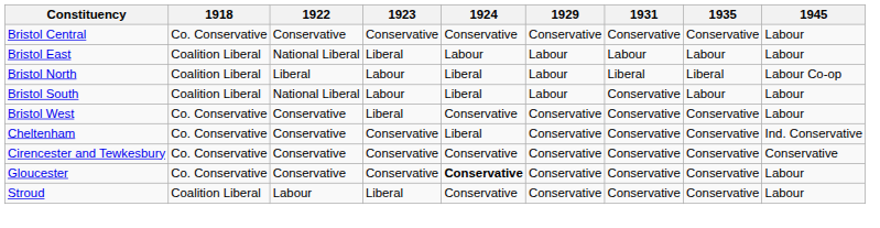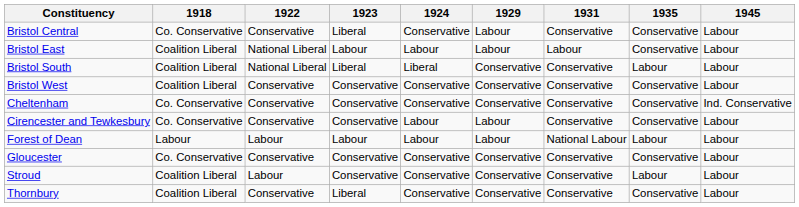 <table class="wikitable">
 <tr>
 <th>Constituency</th>
 <th>1918</th>
 <th>1922</th>
 <th>1923</th>
 <th>1924</th>
 <th>1929</th>
 <th>1931</th>
 <th>1935</th>
 <th>1945</th>
 </tr>
 <tr>
 <td><a href='#'>Bristol Central</a></td>
 <td bgcolor=>Co. Conservative</td>
 <td bgcolor=>Conservative</td>
+<td bgcolor=>Liberal</td>
 <td bgcolor=>Conservative</td>
-<td bgcolor=>Conservative</td>
-<td bgcolor=>Conservative</td>
+<td bgcolor=>Labour</td>
 <td bgcolor=>Conservative</td>
 <td bgcolor=>Conservative</td>
 <td bgcolor=>Labour</td>
 </tr>
 <tr>
 <td><a href='#'>Bristol East</a></td>
 <td bgcolor=>Coalition Liberal</td>
 <td bgcolor=>National Liberal</td>
-<td bgcolor=>Liberal</td>
 <td bgcolor=>Labour</td>
 <td bgcolor=>Labour</td>
 <td bgcolor=>Labour</td>
 <td bgcolor=>Labour</td>
+<td bgcolor=>Conservative</td>
 <td bgcolor=>Labour</td>
-</tr>
-<tr>
-<td><a href='#'>Bristol North</a></td>
-<td bgcolor=>Coalition Liberal</td>
-<td bgcolor=>Liberal</td>
-<td bgcolor=>Labour</td>
-<td bgcolor=>Liberal</td>
-<td bgcolor=>Labour</td>
-<td bgcolor=>Liberal</td>
-<td bgcolor=>Liberal</td>
-<td bgcolor=>Labour Co-op</td>
 </tr>
 <tr>
 <td><a href='#'>Bristol South</a></td>
 <td bgcolor=>Coalition Liberal</td>
 <td bgcolor=>National Liberal</td>
-<td bgcolor=>Labour</td>
 <td bgcolor=>Liberal</td>
-<td bgcolor=>Labour</td>
+<td bgcolor=>Liberal</td>
+<td bgcolor=>Conservative</td>
 <td bgcolor=>Conservative</td>
 <td bgcolor=>Labour</td>
 <td bgcolor=>Labour</td>
 </tr>
 <tr>
 <td><a href='#'>Bristol West</a></td>
-<td bgcolor=>Co. Conservative</td>
+<td bgcolor=>Coalition Liberal</td>
 <td bgcolor=>Conservative</td>
-<td bgcolor=>Liberal</td>
+<td bgcolor=>Conservative</td>
 <td bgcolor=>Conservative</td>
 <td bgcolor=>Conservative</td>
 <td bgcolor=>Conservative</td>
 <td bgcolor=>Conservative</td>
 <td bgcolor=>Labour</td>
 </tr>
 <tr>
 <td><a href='#'>Cheltenham</a></td>
 <td bgcolor=>Co. Conservative</td>
 <td bgcolor=>Conservative</td>
 <td bgcolor=>Conservative</td>
-<td bgcolor=>Liberal</td>
+<td bgcolor=>Conservative</td>
 <td bgcolor=>Conservative</td>
 <td bgcolor=>Conservative</td>
 <td bgcolor=>Conservative</td>
 <td bgcolor=>Ind. Conservative</td>
 </tr>
 <tr>
 <td><a href='#'>Cirencester and Tewkesbury</a></td>
 <td bgcolor=>Co. Conservative</td>
 <td bgcolor=>Conservative</td>
 <td bgcolor=>Conservative</td>
+<td bgcolor=>Labour</td>
+<td bgcolor=>Labour</td>
 <td bgcolor=>Conservative</td>
 <td bgcolor=>Conservative</td>
-<td bgcolor=>Conservative</td>
-<td bgcolor=>Conservative</td>
-<td bgcolor=>Conservative</td>
+<td bgcolor=>Labour</td>
+</tr>
+<tr>
+<td><a href='#'>Forest of Dean</a></td>
+<td bgcolor=>Labour</td>
+<td bgcolor=>Labour</td>
+<td bgcolor=>Labour</td>
+<td bgcolor=>Labour</td>
+<td bgcolor=>Labour</td>
+<td bgcolor=>National Labour</td>
+<td bgcolor=>Labour</td>
+<td bgcolor=>Labour</td>
 </tr>
 <tr>
 <td><a href='#'>Gloucester</a></td>
 <td bgcolor=>Co. Conservative</td>
 <td bgcolor=>Conservative</td>
 <td bgcolor=>Conservative</td>
-<td bgcolor=><strong>Conservative</strong></td>
+<td bgcolor=>Conservative</td>
 <td bgcolor=>Conservative</td>
 <td bgcolor=>Conservative</td>
 <td bgcolor=>Conservative</td>
 <td bgcolor=>Labour</td>
 </tr>
 <tr>
 <td><a href='#'>Stroud</a></td>
 <td bgcolor=>Coalition Liberal</td>
 <td bgcolor=>Labour</td>
+<td bgcolor=>Conservative</td>
+<td bgcolor=>Conservative</td>
+<td bgcolor=>Conservative</td>
+<td bgcolor=>Conservative</td>
+<td bgcolor=>Labour</td>
+<td bgcolor=>Labour</td>
+</tr>
+<tr>
+<td><a href='#'>Thornbury</a></td>
+<td bgcolor=>Coalition Liberal</td>
+<td bgcolor=>Conservative</td>
 <td bgcolor=>Liberal</td>
 <td bgcolor=>Conservative</td>
 <td bgcolor=>Conservative</td>
 <td bgcolor=>Conservative</td>
 <td bgcolor=>Conservative</td>
 <td bgcolor=>Labour</td>
 </tr>
 </table>
